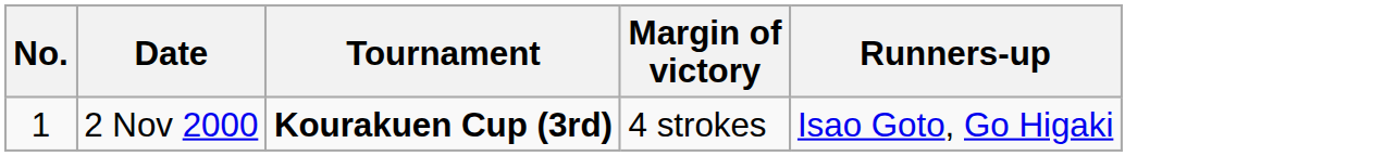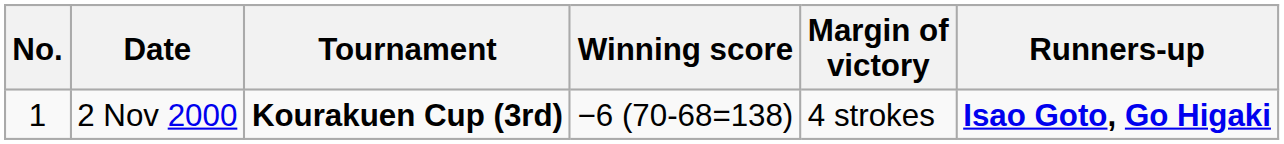 <table class="wikitable" style="font-size:95%;">
 <tr>
 <th>No.</th>
 <th>Date</th>
 <th>Tournament</th>
+<th>Winning score</th>
 <th>Margin of<br>victory</th>
 <th>Runners-up</th>
 </tr>
 <tr>
 <td align=center>1</td>
 <td align=right>2 Nov <a href='#'>2000</a></td>
 <td><strong>Kourakuen Cup (3rd)</strong></td>
+<td>−6 (70-68=138)</td>
 <td>4 strokes</td>
-<td> <a href='#'>Isao Goto</a>,  <a href='#'>Go Higaki</a></td>
+<td><strong> <a href='#'>Isao Goto</a>,  <a href='#'>Go Higaki</a></strong></td>
 </tr>
 </table>
